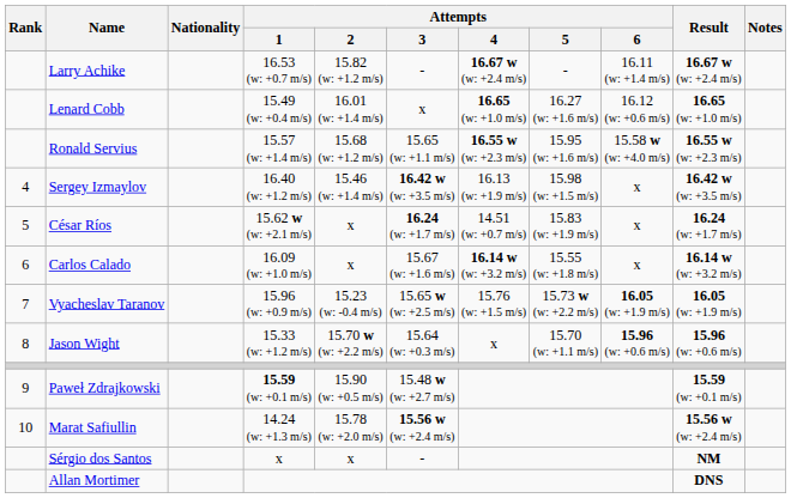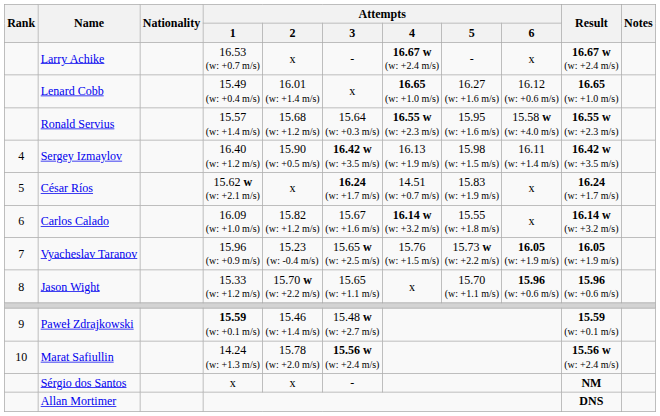 <table class="wikitable sortable" style="text-align:center">
 <tr>
 <th rowspan=2>Rank</th>
 <th rowspan=2>Name</th>
 <th rowspan=2>Nationality</th>
 <th colspan=6>Attempts</th>
 <th rowspan=2>Result</th>
 <th rowspan=2>Notes</th>
 </tr>
 <tr>
 <th>1</th>
 <th>2</th>
 <th>3</th>
 <th>4</th>
 <th>5</th>
 <th>6</th>
 </tr>
 <tr>
 <td></td>
 <td align=left><a href='#'>Larry Achike</a></td>
 <td align=left></td>
 <td>16.53<br><small>(w: +0.7 m/s)</small></td>
-<td>15.82<br><small>(w: +1.2 m/s)</small></td>
+<td>x</td>
 <td>-</td>
 <td><strong>16.67</strong> <strong>w</strong> <br><small>(w: +2.4 m/s)</small></td>
 <td>-</td>
-<td>16.11<br><small>(w: +1.4 m/s)</small></td>
+<td>x</td>
 <td><strong>16.67</strong>  <strong>w</strong> <br><small>(w: +2.4 m/s)</small></td>
 <td></td>
 </tr>
 <tr>
 <td></td>
 <td align=left><a href='#'>Lenard Cobb</a></td>
 <td align=left></td>
 <td>15.49<br><small>(w: +0.4 m/s)</small></td>
 <td>16.01<br><small>(w: +1.4 m/s)</small></td>
 <td>x</td>
 <td><strong>16.65</strong><br><small>(w: +1.0 m/s)</small></td>
 <td>16.27<br><small>(w: +1.6 m/s)</small></td>
 <td>16.12<br><small>(w: +0.6 m/s)</small></td>
 <td><strong>16.65</strong> <br><small>(w: +1.0 m/s)</small></td>
 <td></td>
 </tr>
 <tr>
 <td></td>
 <td align=left><a href='#'>Ronald Servius</a></td>
 <td align=left></td>
 <td>15.57<br><small>(w: +1.4 m/s)</small></td>
 <td>15.68<br><small>(w: +1.2 m/s)</small></td>
-<td>15.65<br><small>(w: +1.1 m/s)</small></td>
+<td>15.64<br><small>(w: +0.3 m/s)</small></td>
 <td><strong>16.55</strong> <strong>w</strong> <br><small>(w: +2.3 m/s)</small></td>
 <td>15.95<br><small>(w: +1.6 m/s)</small></td>
 <td>15.58 <strong>w</strong> <br><small>(w: +4.0 m/s)</small></td>
 <td><strong>16.55</strong>  <strong>w</strong> <br><small>(w: +2.3 m/s)</small></td>
 <td></td>
 </tr>
 <tr>
 <td>4</td>
 <td align=left><a href='#'>Sergey Izmaylov</a></td>
 <td align=left></td>
 <td>16.40<br><small>(w: +1.2 m/s)</small></td>
-<td>15.46<br><small>(w: +1.4 m/s)</small></td>
+<td>15.90<br><small>(w: +0.5 m/s)</small></td>
 <td><strong>16.42</strong> <strong>w</strong> <br><small>(w: +3.5 m/s)</small></td>
 <td>16.13<br><small>(w: +1.9 m/s)</small></td>
 <td>15.98<br><small>(w: +1.5 m/s)</small></td>
-<td>x</td>
+<td>16.11<br><small>(w: +1.4 m/s)</small></td>
 <td><strong>16.42</strong>  <strong>w</strong> <br><small>(w: +3.5 m/s)</small></td>
 <td></td>
 </tr>
 <tr>
 <td>5</td>
 <td align=left><a href='#'>César Ríos</a></td>
 <td align=left></td>
 <td>15.62 <strong>w</strong> <br><small>(w: +2.1 m/s)</small></td>
 <td>x</td>
 <td><strong>16.24</strong><br><small>(w: +1.7 m/s)</small></td>
 <td>14.51<br><small>(w: +0.7 m/s)</small></td>
 <td>15.83<br><small>(w: +1.9 m/s)</small></td>
 <td>x</td>
 <td><strong>16.24</strong> <br><small>(w: +1.7 m/s)</small></td>
 <td></td>
 </tr>
 <tr>
 <td>6</td>
 <td align=left><a href='#'>Carlos Calado</a></td>
 <td align=left></td>
 <td>16.09<br><small>(w: +1.0 m/s)</small></td>
-<td>x</td>
+<td>15.82<br><small>(w: +1.2 m/s)</small></td>
 <td>15.67<br><small>(w: +1.6 m/s)</small></td>
 <td><strong>16.14</strong> <strong>w</strong> <br><small>(w: +3.2 m/s)</small></td>
 <td>15.55<br><small>(w: +1.8 m/s)</small></td>
 <td>x</td>
 <td><strong>16.14</strong>  <strong>w</strong> <br><small>(w: +3.2 m/s)</small></td>
 <td></td>
 </tr>
 <tr>
 <td>7</td>
 <td align=left><a href='#'>Vyacheslav Taranov</a></td>
 <td align=left></td>
 <td>15.96<br><small>(w: +0.9 m/s)</small></td>
 <td>15.23<br><small>(w: -0.4 m/s)</small></td>
 <td>15.65 <strong>w</strong> <br><small>(w: +2.5 m/s)</small></td>
 <td>15.76<br><small>(w: +1.5 m/s)</small></td>
 <td>15.73 <strong>w</strong> <br><small>(w: +2.2 m/s)</small></td>
 <td><strong>16.05</strong><br><small>(w: +1.9 m/s)</small></td>
 <td><strong>16.05</strong> <br><small>(w: +1.9 m/s)</small></td>
 <td></td>
 </tr>
 <tr>
 <td>8</td>
 <td align=left><a href='#'>Jason Wight</a></td>
 <td align=left></td>
 <td>15.33<br><small>(w: +1.2 m/s)</small></td>
 <td>15.70 <strong>w</strong> <br><small>(w: +2.2 m/s)</small></td>
-<td>15.64<br><small>(w: +0.3 m/s)</small></td>
+<td>15.65<br><small>(w: +1.1 m/s)</small></td>
 <td>x</td>
 <td>15.70<br><small>(w: +1.1 m/s)</small></td>
 <td><strong>15.96</strong><br><small>(w: +0.6 m/s)</small></td>
 <td><strong>15.96</strong> <br><small>(w: +0.6 m/s)</small></td>
 <td></td>
 </tr>
 <tr>
 <td colspan=11 bgcolor=lightgray></td>
 </tr>
 <tr>
 <td>9</td>
 <td align=left><a href='#'>Paweł Zdrajkowski</a></td>
 <td align=left></td>
 <td><strong>15.59</strong><br><small>(w: +0.1 m/s)</small></td>
-<td>15.90<br><small>(w: +0.5 m/s)</small></td>
+<td>15.46<br><small>(w: +1.4 m/s)</small></td>
 <td>15.48 <strong>w</strong> <br><small>(w: +2.7 m/s)</small></td>
 <td colspan=3></td>
 <td><strong>15.59</strong> <br><small>(w: +0.1 m/s)</small></td>
 <td></td>
 </tr>
 <tr>
 <td>10</td>
 <td align=left><a href='#'>Marat Safiullin</a></td>
 <td align=left></td>
 <td>14.24<br><small>(w: +1.3 m/s)</small></td>
 <td>15.78<br><small>(w: +2.0 m/s)</small></td>
 <td><strong>15.56</strong> <strong>w</strong> <br><small>(w: +2.4 m/s)</small></td>
 <td colspan=3></td>
 <td><strong>15.56</strong>  <strong>w</strong> <br><small>(w: +2.4 m/s)</small></td>
 <td></td>
 </tr>
 <tr>
 <td></td>
 <td align=left><a href='#'>Sérgio dos Santos</a></td>
 <td align=left></td>
 <td>x</td>
 <td>x</td>
 <td>-</td>
 <td colspan=3></td>
 <td><strong>NM</strong></td>
 <td></td>
 </tr>
 <tr>
 <td></td>
 <td align=left><a href='#'>Allan Mortimer</a></td>
 <td align=left></td>
 <td colspan=6></td>
 <td><strong>DNS</strong></td>
 <td></td>
 </tr>
 </table>
